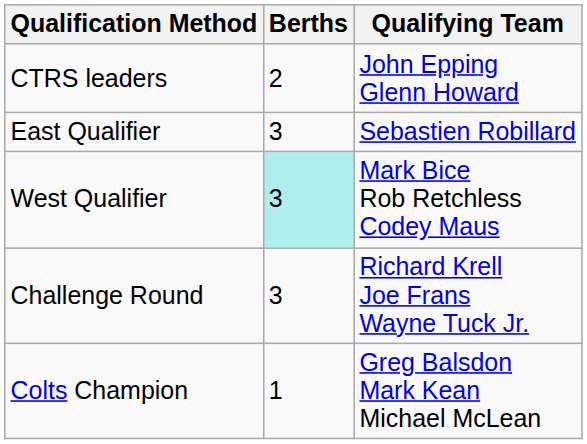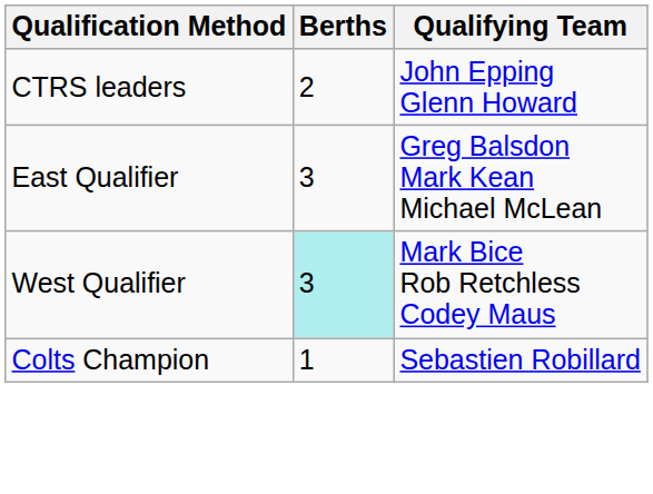 <table class="wikitable" border="1">
 <tr>
 <th>Qualification Method</th>
 <th>Berths</th>
 <th>Qualifying Team</th>
 </tr>
 <tr>
 <td>CTRS leaders</td>
 <td>2</td>
 <td><a href='#'>John Epping</a> <br> <a href='#'>Glenn Howard</a></td>
 </tr>
 <tr>
 <td>East Qualifier</td>
 <td>3</td>
-<td><a href='#'>Sebastien Robillard</a></td>
+<td><a href='#'>Greg Balsdon</a> <br> <a href='#'>Mark Kean</a> <br> Michael McLean</td>
 </tr>
 <tr>
 <td>West Qualifier</td>
 <td style="background: paleturquoise;">3</td>
 <td><a href='#'>Mark Bice</a> <br> Rob Retchless <br> <a href='#'>Codey Maus</a></td>
 </tr>
 <tr>
-<td>Challenge Round</td>
-<td>3</td>
-<td><a href='#'>Richard Krell</a><br><a href='#'>Joe Frans</a><br><a href='#'>Wayne Tuck Jr.</a></td>
-</tr>
-<tr>
 <td><a href='#'>Colts</a> Champion</td>
 <td>1</td>
-<td><a href='#'>Greg Balsdon</a> <br> <a href='#'>Mark Kean</a> <br> Michael McLean</td>
+<td><a href='#'>Sebastien Robillard</a></td>
 </tr>
 </table>
